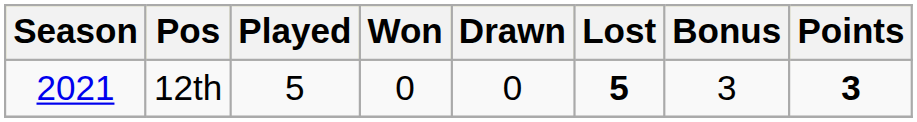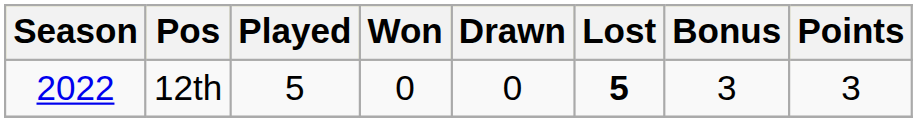 <table class="wikitable" style="text-align:center">
 <tr style="background-color:#ffff99">
 <th>Season</th>
 <th>Pos</th>
 <th>Played</th>
 <th>Won</th>
 <th>Drawn</th>
 <th>Lost</th>
 <th>Bonus</th>
 <th>Points</th>
 </tr>
 <tr>
-<td><a href='#'>2021</a></td>
+<td><a href='#'>2022</a></td>
 <td>12th</td>
 <td>5</td>
 <td>0</td>
 <td>0</td>
 <td><strong>5</strong></td>
 <td>3</td>
-<td><strong>3</strong></td>
+<td>3</td>
 </tr>
 <tr>
 </tr>
 </table>
